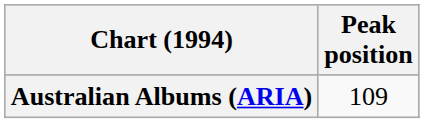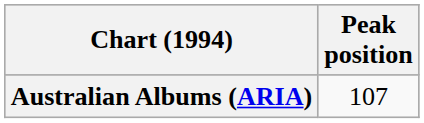 <table class="wikitable plainrowheaders" style="text-align:center">
 <tr>
 <th scope="col">Chart (1994)</th>
 <th scope="col">Peak<br>position</th>
 </tr>
 <tr>
 <th scope="row">Australian Albums (<a href='#'>ARIA</a>)</th>
-<td>109</td>
+<td>107</td>
 </tr>
 </table>
